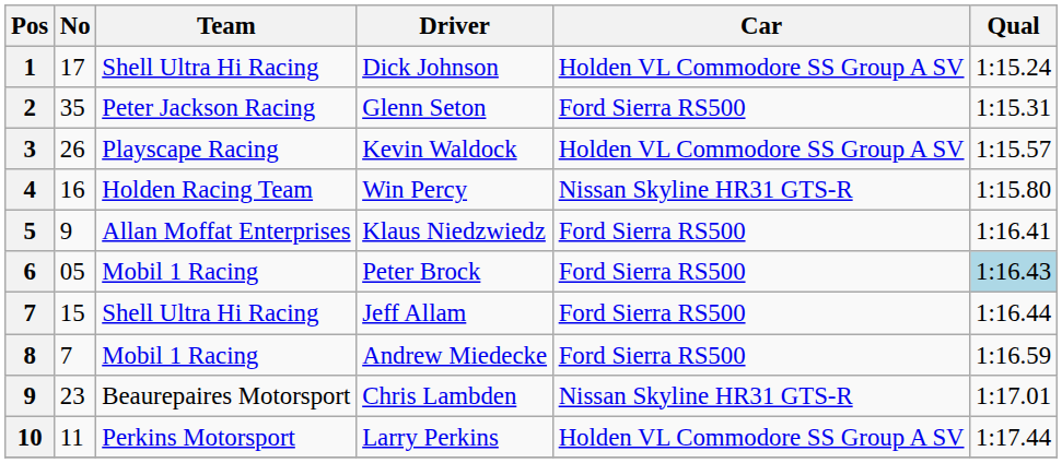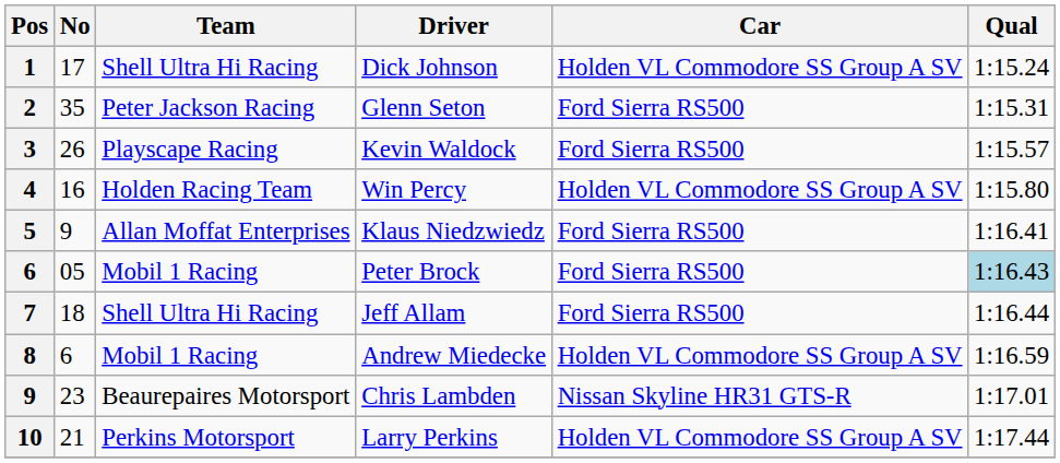 <table class="wikitable sortable" style="font-size: 95%;">
 <tr>
 <th>Pos</th>
 <th>No</th>
 <th>Team</th>
 <th>Driver</th>
 <th>Car</th>
 <th>Qual</th>
 </tr>
 <tr>
 <th>1</th>
 <td>17</td>
 <td><a href='#'>Shell Ultra Hi Racing</a></td>
 <td> <a href='#'>Dick Johnson</a></td>
 <td><a href='#'>Holden VL Commodore SS Group A SV</a></td>
 <td>1:15.24</td>
 </tr>
 <tr>
 <th>2</th>
 <td>35</td>
 <td><a href='#'>Peter Jackson Racing</a></td>
 <td> <a href='#'>Glenn Seton</a></td>
 <td><a href='#'>Ford Sierra RS500</a></td>
 <td>1:15.31</td>
 </tr>
 <tr>
 <th>3</th>
 <td>26</td>
 <td><a href='#'>Playscape Racing</a></td>
 <td> <a href='#'>Kevin Waldock</a></td>
-<td><a href='#'>Holden VL Commodore SS Group A SV</a></td>
+<td><a href='#'>Ford Sierra RS500</a></td>
 <td>1:15.57</td>
 </tr>
 <tr>
 <th>4</th>
 <td>16</td>
 <td><a href='#'>Holden Racing Team</a></td>
 <td> <a href='#'>Win Percy</a></td>
-<td><a href='#'>Nissan Skyline HR31 GTS-R</a></td>
+<td><a href='#'>Holden VL Commodore SS Group A SV</a></td>
 <td>1:15.80</td>
 </tr>
 <tr>
 <th>5</th>
 <td>9</td>
 <td><a href='#'>Allan Moffat Enterprises</a></td>
 <td> <a href='#'>Klaus Niedzwiedz</a></td>
 <td><a href='#'>Ford Sierra RS500</a></td>
 <td>1:16.41</td>
 </tr>
 <tr>
 <th>6</th>
 <td>05</td>
 <td><a href='#'>Mobil 1 Racing</a></td>
 <td> <a href='#'>Peter Brock</a></td>
 <td><a href='#'>Ford Sierra RS500</a></td>
 <td style="background: lightblue;">1:16.43</td>
 </tr>
 <tr>
 <th>7</th>
-<td>15</td>
+<td>18</td>
 <td><a href='#'>Shell Ultra Hi Racing</a></td>
 <td> <a href='#'>Jeff Allam</a></td>
 <td><a href='#'>Ford Sierra RS500</a></td>
 <td>1:16.44</td>
 </tr>
 <tr>
 <th>8</th>
-<td>7</td>
+<td>6</td>
 <td><a href='#'>Mobil 1 Racing</a></td>
 <td> <a href='#'>Andrew Miedecke</a></td>
-<td><a href='#'>Ford Sierra RS500</a></td>
+<td><a href='#'>Holden VL Commodore SS Group A SV</a></td>
 <td>1:16.59</td>
 </tr>
 <tr>
 <th>9</th>
 <td>23</td>
 <td>Beaurepaires Motorsport</td>
 <td> <a href='#'>Chris Lambden</a></td>
 <td><a href='#'>Nissan Skyline HR31 GTS-R</a></td>
 <td>1:17.01</td>
 </tr>
 <tr>
 <th>10</th>
-<td>11</td>
+<td>21</td>
 <td><a href='#'>Perkins Motorsport</a></td>
 <td> <a href='#'>Larry Perkins</a></td>
 <td><a href='#'>Holden VL Commodore SS Group A SV</a></td>
 <td>1:17.44</td>
 </tr>
 <tr>
 </tr>
 </table>
